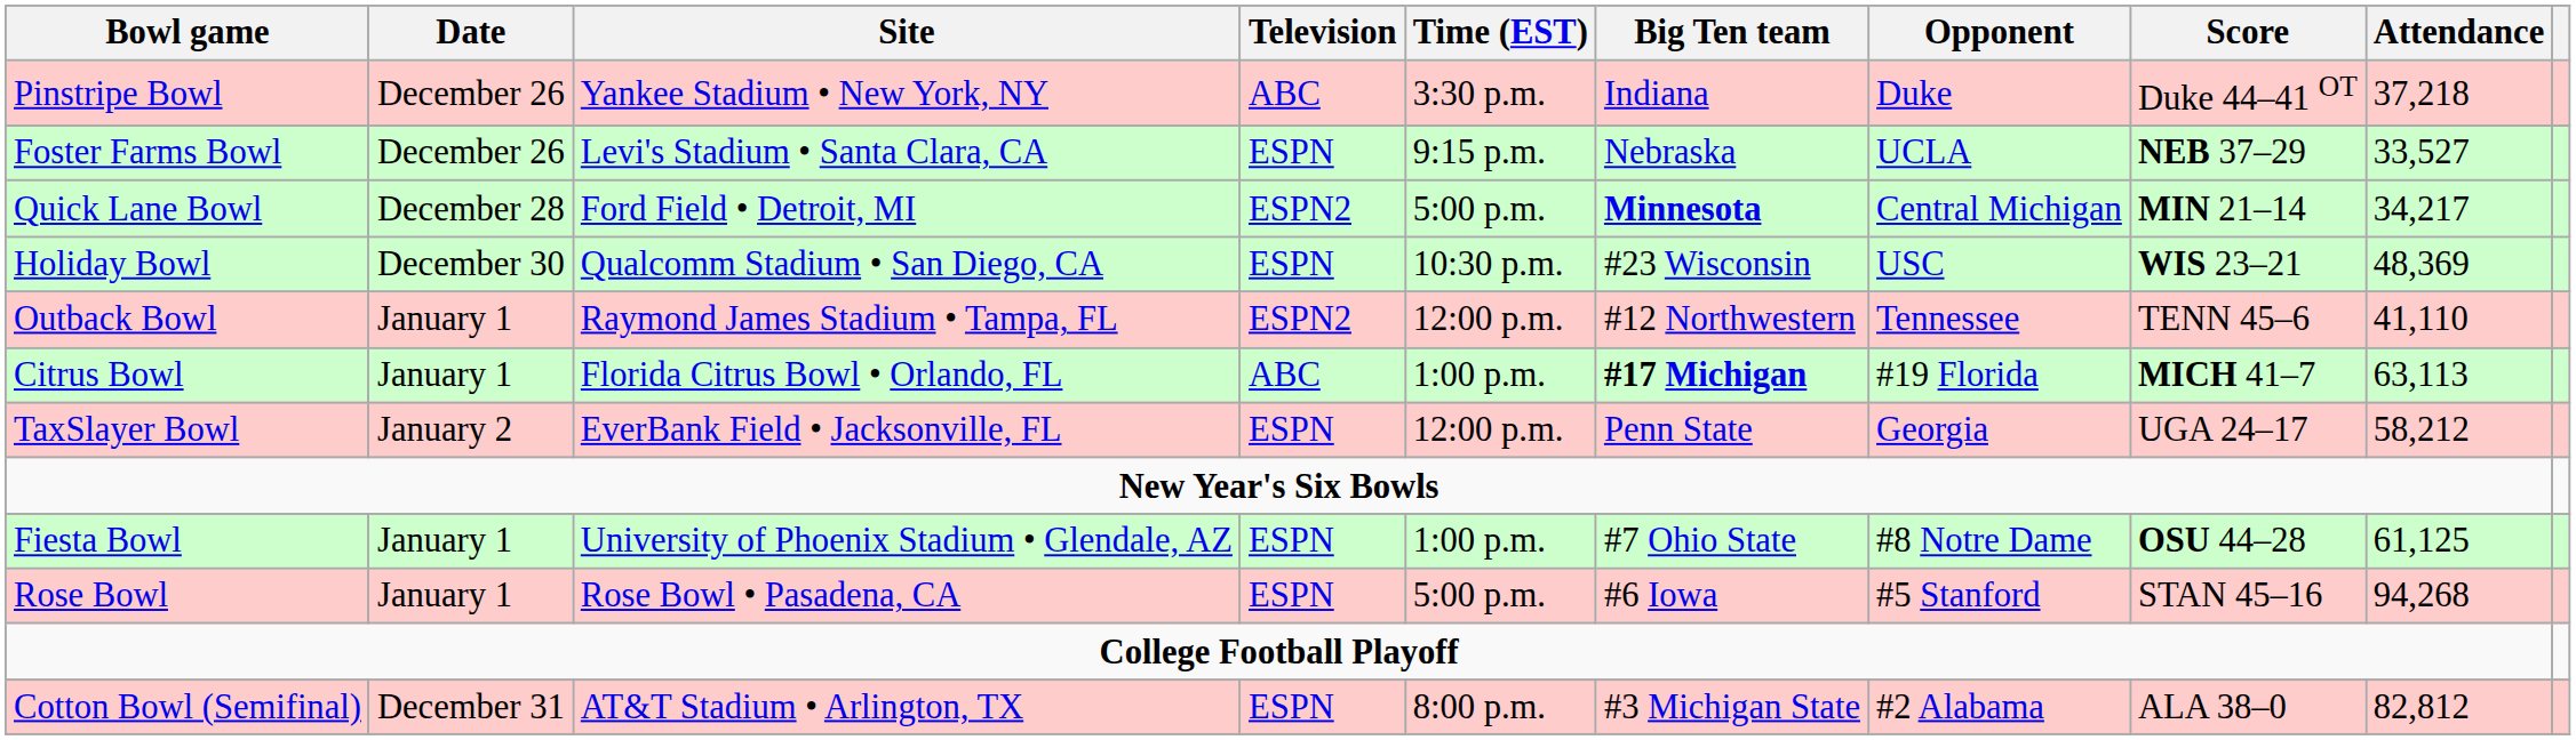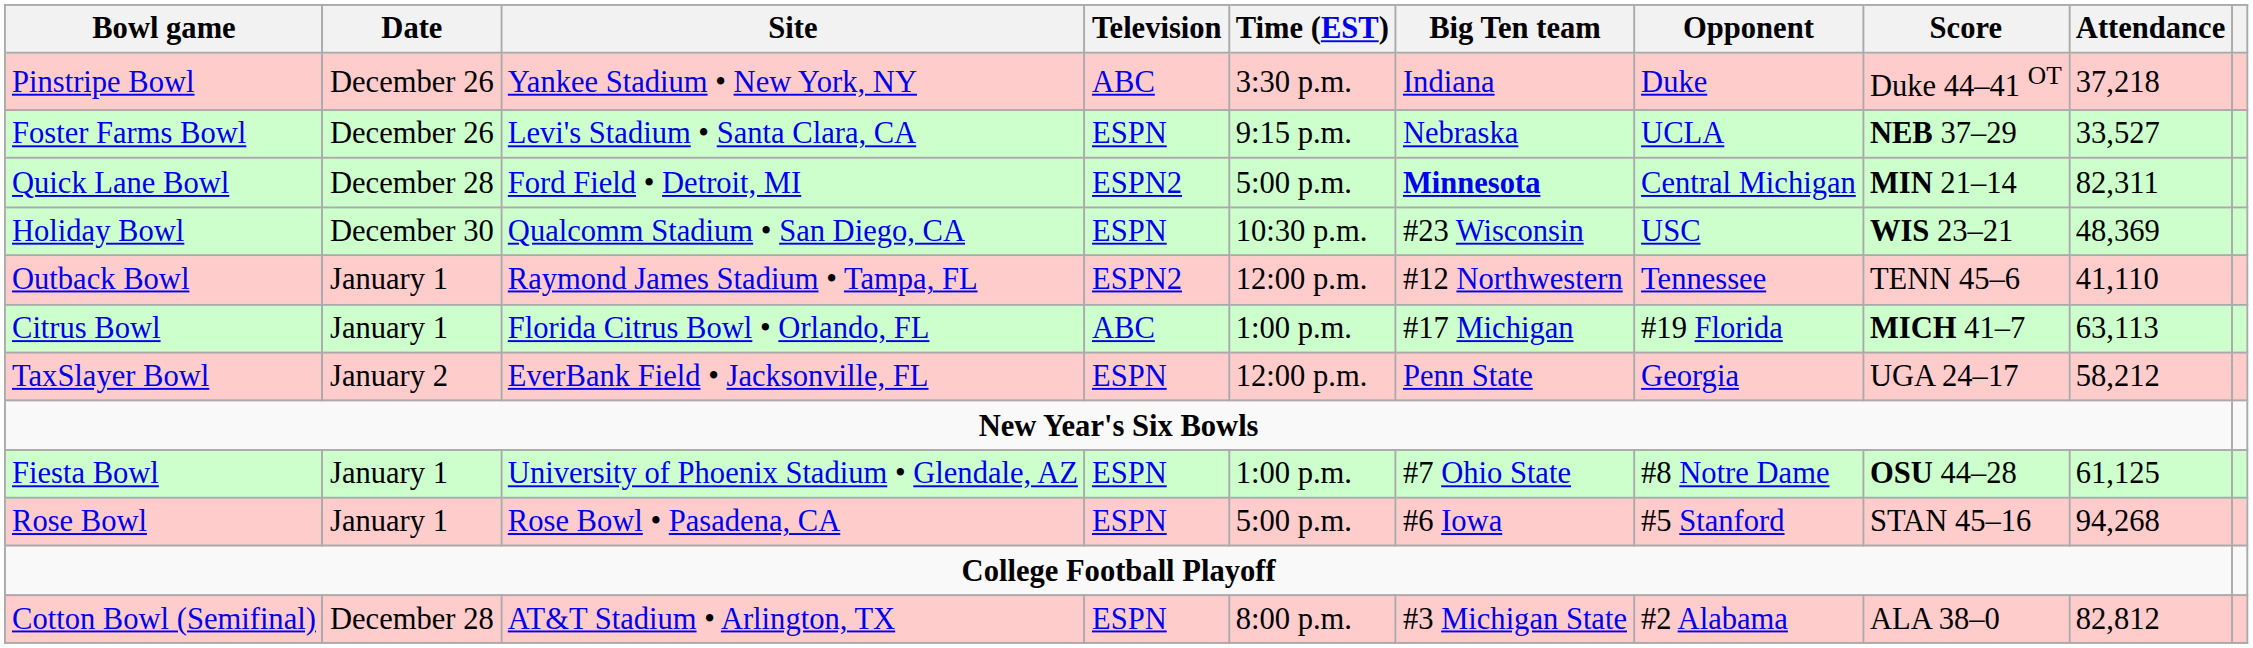 <table class="wikitable">
 <tr>
 <th>Bowl game</th>
 <th>Date</th>
 <th>Site</th>
 <th>Television</th>
 <th>Time (<a href='#'>EST</a>)</th>
 <th>Big Ten team</th>
 <th>Opponent</th>
 <th>Score</th>
 <th>Attendance</th>
 <th></th>
 </tr>
 <tr bgcolor=ffcccc>
 <td><a href='#'>Pinstripe Bowl</a></td>
 <td>December 26</td>
 <td><a href='#'>Yankee Stadium</a> • <a href='#'>New York, NY</a></td>
 <td><a href='#'>ABC</a></td>
 <td>3:30 p.m.</td>
 <td><a href='#'>Indiana</a></td>
 <td><a href='#'>Duke</a></td>
 <td>Duke 44–41 <sup>OT</sup></td>
 <td>37,218</td>
 <td></td>
 </tr>
 <tr bgcolor=#ccffcc>
 <td><a href='#'>Foster Farms Bowl</a></td>
 <td>December 26</td>
 <td><a href='#'>Levi's Stadium</a> • <a href='#'>Santa Clara, CA</a></td>
 <td><a href='#'>ESPN</a></td>
 <td>9:15 p.m.</td>
 <td><a href='#'>Nebraska</a></td>
 <td><a href='#'>UCLA</a></td>
 <td><strong>NEB</strong> 37–29</td>
 <td>33,527</td>
 <td></td>
 </tr>
 <tr bgcolor=#ccffcc>
 <td><a href='#'>Quick Lane Bowl</a></td>
 <td>December 28</td>
 <td><a href='#'>Ford Field</a> • <a href='#'>Detroit, MI</a></td>
 <td><a href='#'>ESPN2</a></td>
 <td>5:00 p.m.</td>
 <td><strong><a href='#'>Minnesota</a></strong></td>
 <td><a href='#'>Central Michigan</a></td>
 <td><strong>MIN</strong> 21–14</td>
-<td>34,217</td>
+<td>82,311</td>
 <td></td>
 </tr>
 <tr bgcolor=#ccffcc>
 <td><a href='#'>Holiday Bowl</a></td>
 <td>December 30</td>
 <td><a href='#'>Qualcomm Stadium</a> • <a href='#'>San Diego, CA</a></td>
 <td><a href='#'>ESPN</a></td>
 <td>10:30 p.m.</td>
 <td>#23 <a href='#'>Wisconsin</a></td>
 <td><a href='#'>USC</a></td>
 <td><strong>WIS</strong> 23–21</td>
 <td>48,369</td>
 <td></td>
 </tr>
 <tr bgcolor=ffcccc>
 <td><a href='#'>Outback Bowl</a></td>
 <td>January 1</td>
 <td><a href='#'>Raymond James Stadium</a> • <a href='#'>Tampa, FL</a></td>
 <td><a href='#'>ESPN2</a></td>
 <td>12:00 p.m.</td>
 <td>#12 <a href='#'>Northwestern</a></td>
 <td><a href='#'>Tennessee</a></td>
 <td>TENN 45–6</td>
 <td>41,110</td>
 <td></td>
 </tr>
 <tr bgcolor=ccffcc>
 <td><a href='#'>Citrus Bowl</a></td>
 <td>January 1</td>
 <td><a href='#'>Florida Citrus Bowl</a> • <a href='#'>Orlando, FL</a></td>
 <td><a href='#'>ABC</a></td>
 <td>1:00 p.m.</td>
-<td><strong>#17 <a href='#'>Michigan</a></strong></td>
+<td>#17 <a href='#'>Michigan</a></td>
 <td>#19 <a href='#'>Florida</a></td>
 <td><strong>MICH</strong> 41–7</td>
 <td>63,113</td>
 <td></td>
 </tr>
 <tr bgcolor=ffcccc>
 <td><a href='#'>TaxSlayer Bowl</a></td>
 <td>January 2</td>
 <td><a href='#'>EverBank Field</a> • <a href='#'>Jacksonville, FL</a></td>
 <td><a href='#'>ESPN</a></td>
 <td>12:00 p.m.</td>
 <td><a href='#'>Penn State</a></td>
 <td><a href='#'>Georgia</a></td>
 <td>UGA 24–17</td>
 <td>58,212</td>
 <td></td>
 </tr>
 <tr>
 <td colspan="9" style="text-align:center;"><strong>New Year's Six Bowls</strong></td>
 </tr>
 <tr bgcolor=ccffcc>
 <td><a href='#'>Fiesta Bowl</a></td>
 <td>January 1</td>
 <td><a href='#'>University of Phoenix Stadium</a> • <a href='#'>Glendale, AZ</a></td>
 <td><a href='#'>ESPN</a></td>
 <td>1:00 p.m.</td>
 <td>#7 <a href='#'>Ohio State</a></td>
 <td>#8 <a href='#'>Notre Dame</a></td>
 <td><strong>OSU</strong> 44–28</td>
 <td>61,125</td>
 <td></td>
 </tr>
 <tr bgcolor=ffcccc>
 <td><a href='#'>Rose Bowl</a></td>
 <td>January 1</td>
 <td><a href='#'>Rose Bowl</a> • <a href='#'>Pasadena, CA</a></td>
 <td><a href='#'>ESPN</a></td>
 <td>5:00 p.m.</td>
 <td>#6 <a href='#'>Iowa</a></td>
 <td>#5 <a href='#'>Stanford</a></td>
 <td>STAN 45–16</td>
 <td>94,268</td>
 <td></td>
 </tr>
 <tr>
 <td colspan="9" style="text-align:center;"><strong>College Football Playoff</strong></td>
 </tr>
 <tr bgcolor=ffcccc>
 <td><a href='#'>Cotton Bowl (Semifinal)</a></td>
-<td>December 31</td>
+<td>December 28</td>
 <td><a href='#'>AT&T Stadium</a> • <a href='#'>Arlington, TX</a></td>
 <td><a href='#'>ESPN</a></td>
 <td>8:00 p.m.</td>
 <td>#3 <a href='#'>Michigan State</a></td>
 <td>#2 <a href='#'>Alabama</a></td>
 <td>ALA 38–0</td>
 <td>82,812</td>
 <td></td>
 </tr>
 </table>
